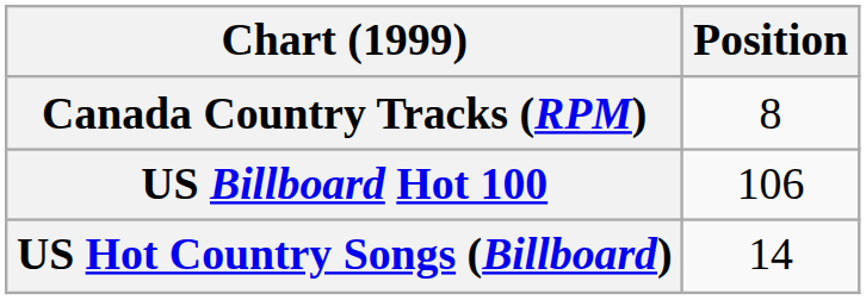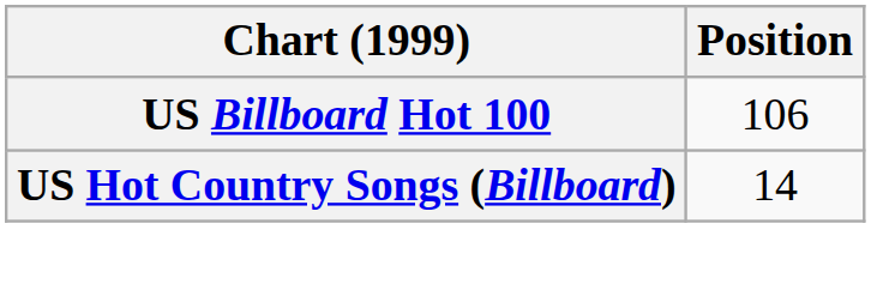 <table class="wikitable sortable plainrowheaders">
 <tr>
 <th scope="col">Chart (1999)</th>
 <th scope="col">Position</th>
-</tr>
-<tr>
-<th scope="row">Canada Country Tracks (<em><a href='#'>RPM</a></em>)</th>
-<td align="center">8</td>
 </tr>
 <tr>
 <th scope="row">US <em><a href='#'>Billboard</a></em> <a href='#'>Hot 100</a></th>
 <td align="center">106</td>
 </tr>
 <tr>
 <th scope="row">US <a href='#'>Hot Country Songs</a> (<em><a href='#'>Billboard</a></em>)</th>
 <td align="center">14</td>
 </tr>
 </table>
